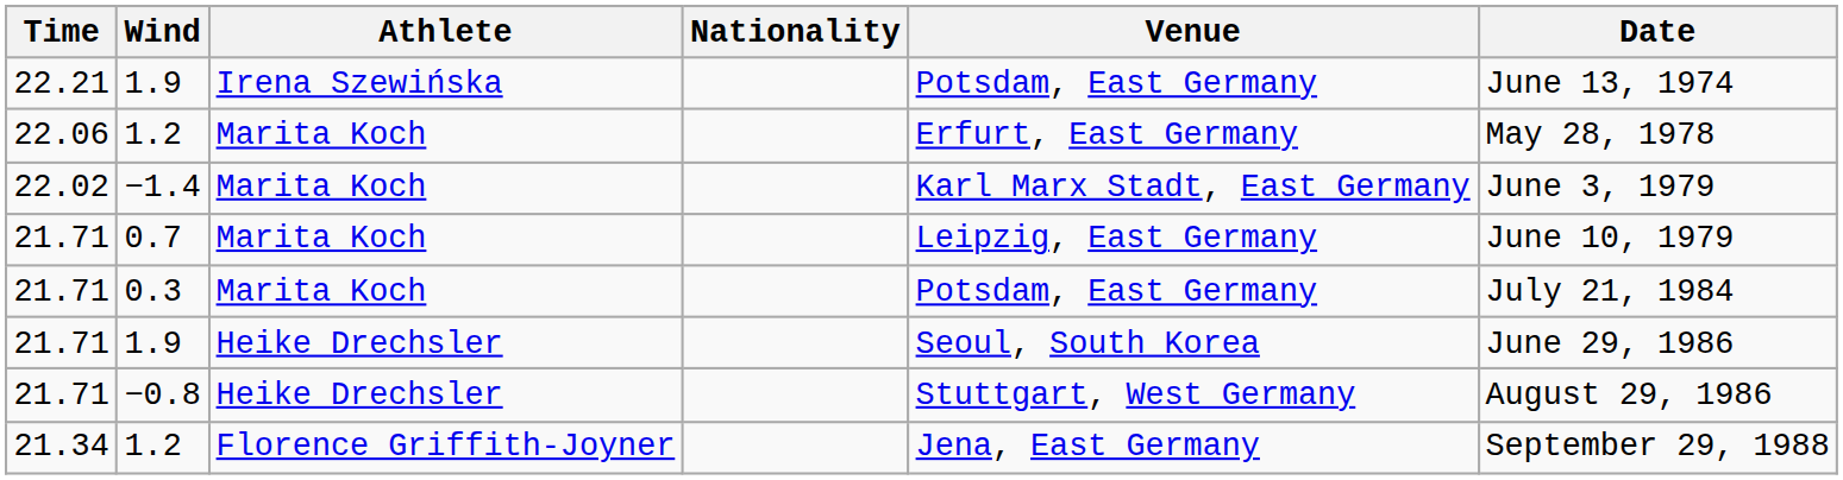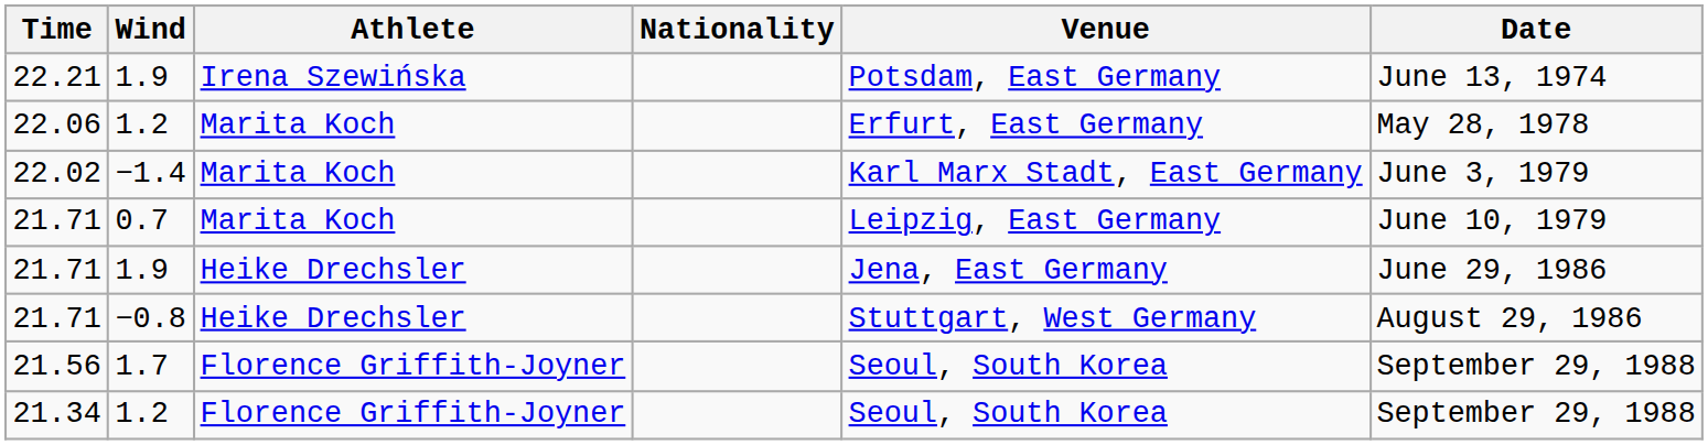 <table class="wikitable" border="1">
 <tr>
 <th>Time</th>
 <th>Wind</th>
 <th>Athlete</th>
 <th>Nationality</th>
 <th>Venue</th>
 <th>Date</th>
 </tr>
 <tr>
 <td>22.21</td>
 <td>1.9</td>
 <td><a href='#'>Irena Szewińska</a></td>
 <td></td>
 <td><a href='#'>Potsdam</a>, <a href='#'>East Germany</a></td>
 <td>June 13, 1974</td>
 </tr>
 <tr>
 <td>22.06</td>
 <td>1.2</td>
 <td><a href='#'>Marita Koch</a></td>
 <td></td>
 <td><a href='#'>Erfurt</a>, <a href='#'>East Germany</a></td>
 <td>May 28, 1978</td>
 </tr>
 <tr>
 <td>22.02</td>
 <td>−1.4</td>
 <td><a href='#'>Marita Koch</a></td>
 <td></td>
 <td><a href='#'>Karl Marx Stadt</a>, <a href='#'>East Germany</a></td>
 <td>June 3, 1979</td>
 </tr>
 <tr>
 <td>21.71</td>
 <td>0.7</td>
 <td><a href='#'>Marita Koch</a></td>
 <td></td>
 <td><a href='#'>Leipzig</a>, <a href='#'>East Germany</a></td>
 <td>June 10, 1979</td>
 </tr>
 <tr>
 <td>21.71</td>
-<td>0.3</td>
-<td><a href='#'>Marita Koch</a></td>
-<td></td>
-<td><a href='#'>Potsdam</a>, <a href='#'>East Germany</a></td>
-<td>July 21, 1984</td>
-</tr>
-<tr>
-<td>21.71</td>
 <td>1.9</td>
 <td><a href='#'>Heike Drechsler</a></td>
 <td></td>
-<td><a href='#'>Seoul</a>, <a href='#'>South Korea</a></td>
+<td><a href='#'>Jena</a>, <a href='#'>East Germany</a></td>
 <td>June 29, 1986</td>
 </tr>
 <tr>
 <td>21.71</td>
 <td>−0.8</td>
 <td><a href='#'>Heike Drechsler</a></td>
 <td></td>
 <td><a href='#'>Stuttgart</a>, <a href='#'>West Germany</a></td>
 <td>August 29, 1986</td>
 </tr>
 <tr>
+<td>21.56</td>
+<td>1.7</td>
+<td><a href='#'>Florence Griffith-Joyner</a></td>
+<td></td>
+<td><a href='#'>Seoul</a>, <a href='#'>South Korea</a></td>
+<td>September 29, 1988</td>
+</tr>
+<tr>
 <td>21.34</td>
 <td>1.2</td>
 <td><a href='#'>Florence Griffith-Joyner</a></td>
 <td></td>
-<td><a href='#'>Jena</a>, <a href='#'>East Germany</a></td>
+<td><a href='#'>Seoul</a>, <a href='#'>South Korea</a></td>
 <td>September 29, 1988</td>
 </tr>
 </table>
